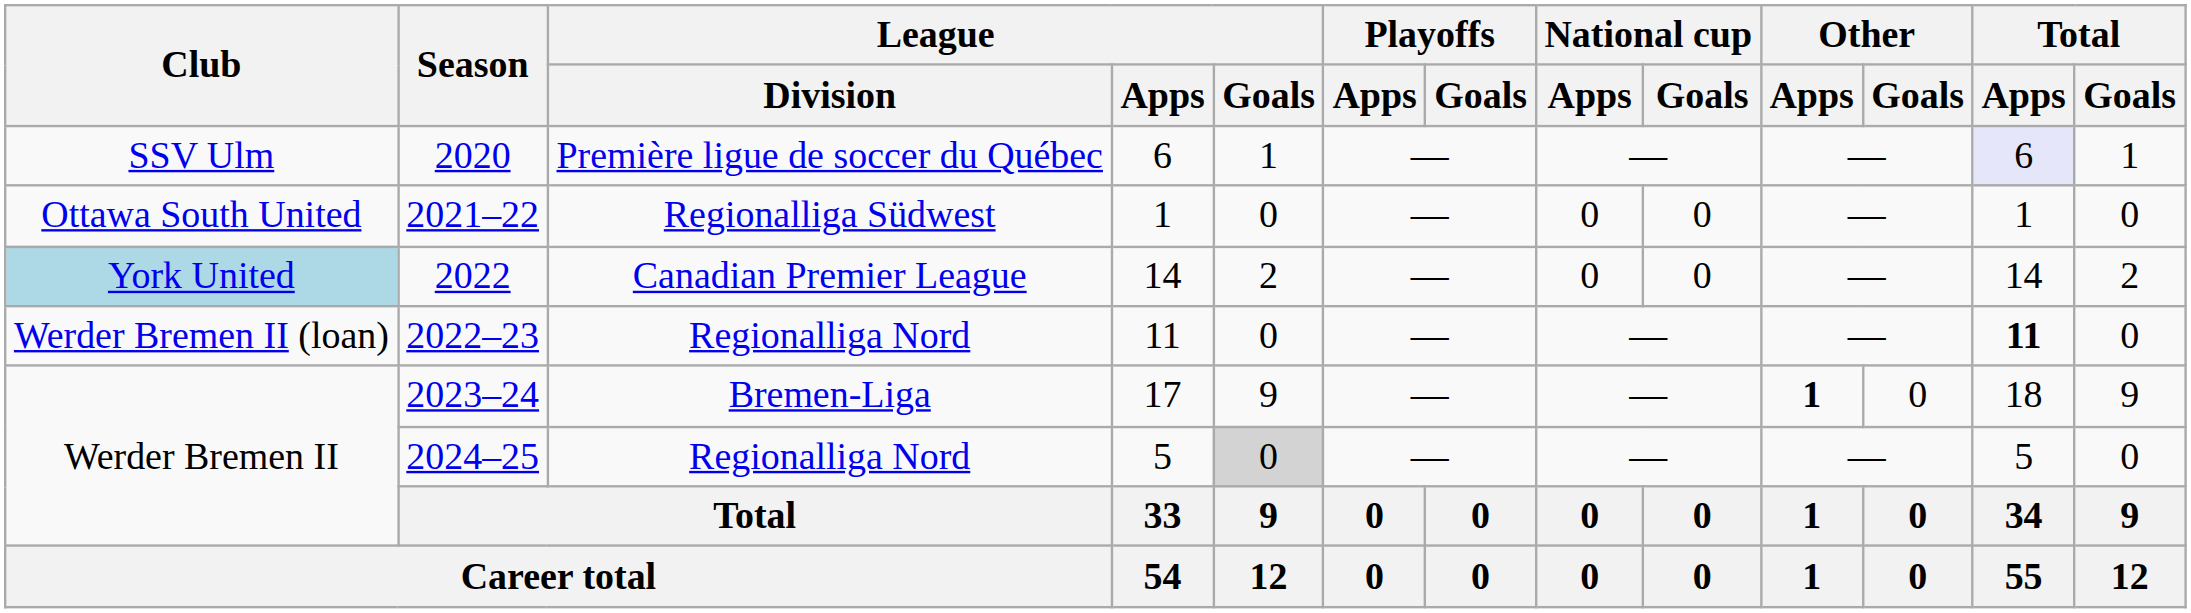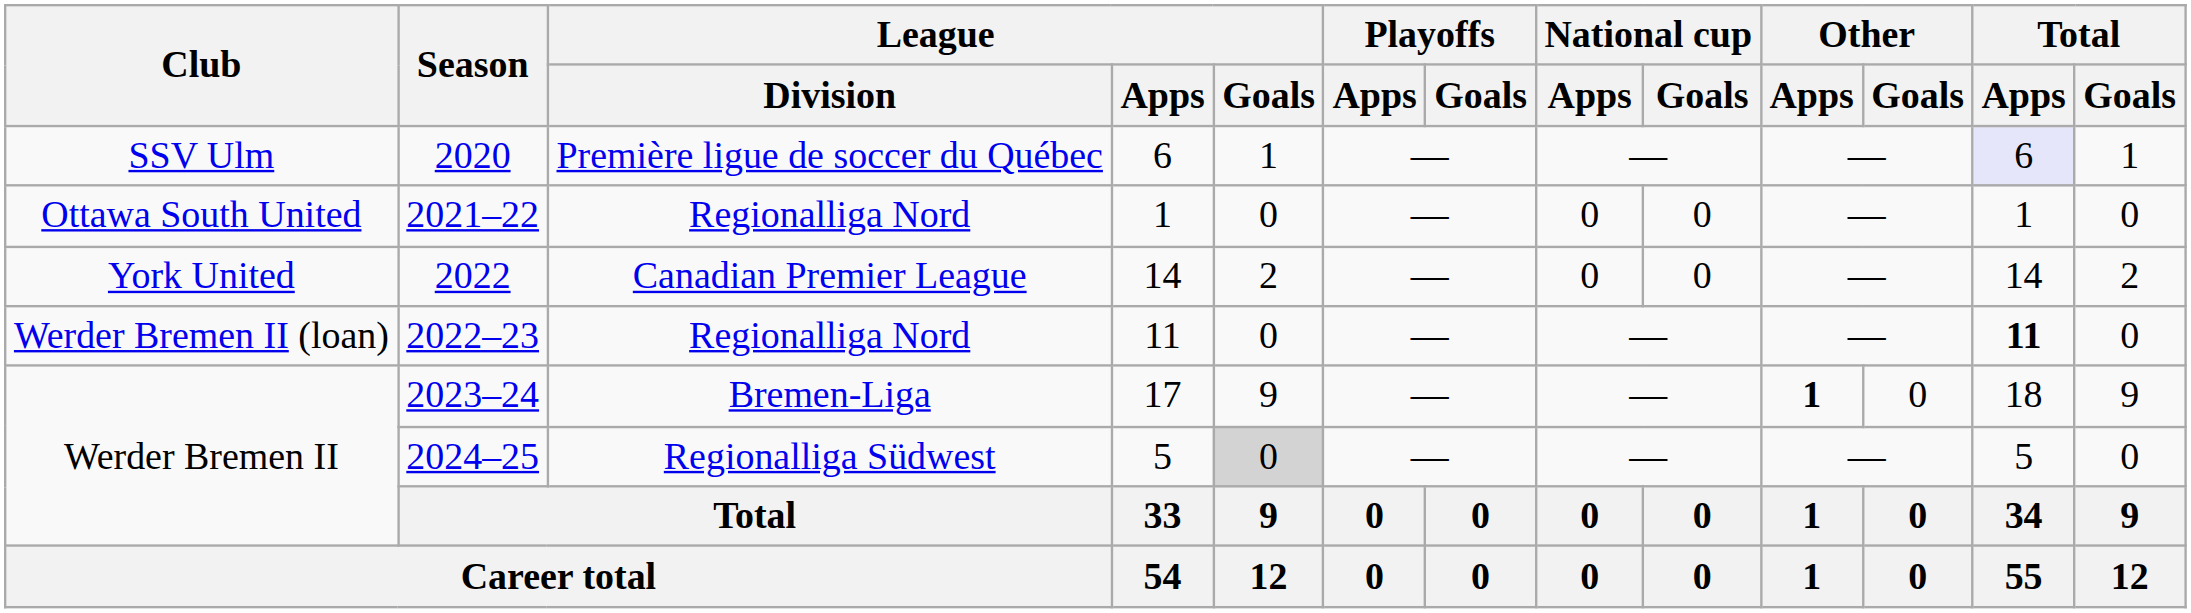 <table class="wikitable" style="text-align:center">
 <tr>
 <th rowspan="2">Club</th>
 <th rowspan="2">Season</th>
 <th colspan="3">League</th>
 <th colspan="2">Playoffs</th>
 <th colspan="2">National cup</th>
 <th colspan="2">Other</th>
 <th colspan="2">Total</th>
 </tr>
 <tr>
 <th>Division</th>
 <th>Apps</th>
 <th>Goals</th>
 <th>Apps</th>
 <th>Goals</th>
 <th>Apps</th>
 <th>Goals</th>
 <th>Apps</th>
 <th>Goals</th>
 <th>Apps</th>
 <th>Goals</th>
 </tr>
 <tr>
 <td><a href='#'>SSV Ulm</a></td>
 <td><a href='#'>2020</a></td>
 <td><a href='#'>Première ligue de soccer du Québec</a></td>
 <td>6</td>
 <td>1</td>
 <td colspan="2">—</td>
 <td colspan="2">—</td>
 <td colspan="2">—</td>
 <td style="background: lavender;">6</td>
 <td>1</td>
 </tr>
 <tr>
 <td><a href='#'>Ottawa South United</a></td>
 <td><a href='#'>2021–22</a></td>
-<td><a href='#'>Regionalliga Südwest</a></td>
+<td><a href='#'>Regionalliga Nord</a></td>
 <td>1</td>
 <td>0</td>
 <td colspan="2">—</td>
 <td>0</td>
 <td>0</td>
 <td colspan="2">—</td>
 <td>1</td>
 <td>0</td>
 </tr>
 <tr>
-<td style="background: lightblue;"><a href='#'>York United</a></td>
+<td><a href='#'>York United</a></td>
 <td><a href='#'>2022</a></td>
 <td><a href='#'>Canadian Premier League</a></td>
 <td>14</td>
 <td>2</td>
 <td colspan="2">—</td>
 <td>0</td>
 <td>0</td>
 <td colspan="2">—</td>
 <td>14</td>
 <td>2</td>
 </tr>
 <tr>
 <td><a href='#'>Werder Bremen II</a> (loan)</td>
 <td><a href='#'>2022–23</a></td>
 <td><a href='#'>Regionalliga Nord</a></td>
 <td>11</td>
 <td>0</td>
 <td colspan="2">—</td>
 <td colspan="2">—</td>
 <td colspan="2">—</td>
 <td><strong>11</strong></td>
 <td>0</td>
 </tr>
 <tr>
 <td rowspan=3>Werder Bremen II</td>
 <td><a href='#'>2023–24</a></td>
 <td><a href='#'>Bremen-Liga</a></td>
 <td>17</td>
 <td>9</td>
 <td colspan="2">—</td>
 <td colspan="2">—</td>
 <td><strong>1</strong></td>
 <td>0</td>
 <td>18</td>
 <td>9</td>
 </tr>
 <tr>
 <td><a href='#'>2024–25</a></td>
-<td><a href='#'>Regionalliga Nord</a></td>
+<td><a href='#'>Regionalliga Südwest</a></td>
 <td>5</td>
 <td style="background: lightgrey;">0</td>
 <td colspan="2">—</td>
 <td colspan="2">—</td>
 <td colspan="2">—</td>
 <td>5</td>
 <td>0</td>
 </tr>
 <tr>
 <th colspan="2">Total</th>
 <th>33</th>
 <th>9</th>
 <th>0</th>
 <th>0</th>
 <th>0</th>
 <th>0</th>
 <th>1</th>
 <th>0</th>
 <th>34</th>
 <th>9</th>
 </tr>
 <tr>
 <th colspan="3">Career total</th>
 <th>54</th>
 <th>12</th>
 <th>0</th>
 <th>0</th>
 <th>0</th>
 <th>0</th>
 <th>1</th>
 <th>0</th>
 <th>55</th>
 <th>12</th>
 </tr>
 </table>
